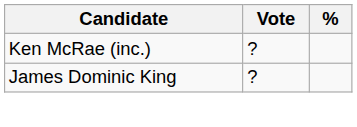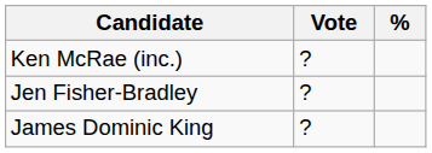 <table class="wikitable">
 <tr>
 <th bgcolor="#DDDDFF" width="200px">Candidate</th>
 <th bgcolor="#DDDDFF" width="50px">Vote</th>
 <th bgcolor="#DDDDFF" width="30px">%</th>
 </tr>
 <tr>
 <td>Ken McRae (inc.)</td>
 <td>?</td>
 <td></td>
 </tr>
 <tr>
+<td>Jen Fisher-Bradley</td>
+<td>?</td>
+<td></td>
+</tr>
+<tr>
 <td>James Dominic King</td>
 <td>?</td>
 <td></td>
 </tr>
 </table>
